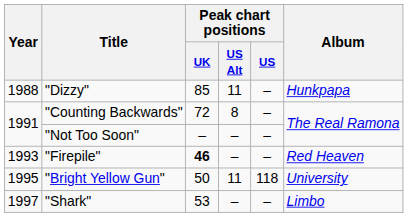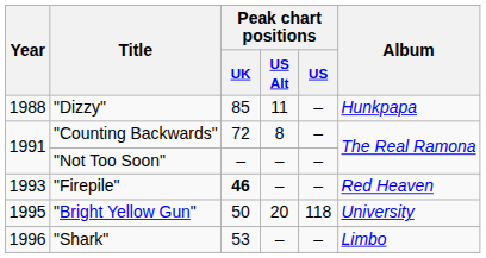 <table class="wikitable">
 <tr>
 <th rowspan="2">Year</th>
 <th rowspan="2">Title</th>
 <th colspan="3">Peak chart positions</th>
 <th rowspan="2">Album</th>
 </tr>
 <tr>
 <th width="30"><small><a href='#'>UK</a></small></th>
 <th width="30"><small><a href='#'>US Alt</a></small></th>
 <th width="30"><small><a href='#'>US</a></small></th>
 </tr>
 <tr>
 <td>1988</td>
 <td>"Dizzy"</td>
 <td style="text-align:center;">85</td>
 <td style="text-align:center;">11</td>
 <td style="text-align:center;">–</td>
 <td rowspan="1"><em><a href='#'>Hunkpapa</a></em></td>
 </tr>
 <tr>
 <td rowspan="2">1991</td>
 <td>"Counting Backwards"</td>
 <td style="text-align:center;">72</td>
 <td style="text-align:center;">8</td>
 <td style="text-align:center;">–</td>
 <td rowspan="2"><em><a href='#'>The Real Ramona</a></em></td>
 </tr>
 <tr>
 <td>"Not Too Soon"</td>
 <td style="text-align:center;">–</td>
 <td style="text-align:center;">–</td>
 <td style="text-align:center;">–</td>
 </tr>
 <tr>
 <td>1993</td>
 <td>"Firepile"</td>
 <td style="text-align:center;"><strong>46</strong></td>
 <td style="text-align:center;">–</td>
 <td style="text-align:center;">–</td>
 <td><em><a href='#'>Red Heaven</a></em></td>
 </tr>
 <tr>
 <td>1995</td>
 <td>"<a href='#'>Bright Yellow Gun</a>"</td>
 <td style="text-align:center;">50</td>
-<td style="text-align:center;">11</td>
+<td style="text-align:center;">20</td>
 <td style="text-align:center;">118</td>
 <td><em><a href='#'>University</a></em></td>
 </tr>
 <tr>
-<td>1997</td>
+<td>1996</td>
 <td>"Shark"</td>
 <td style="text-align:center;">53</td>
 <td style="text-align:center;">–</td>
 <td style="text-align:center;">–</td>
 <td><em><a href='#'>Limbo</a></em></td>
 </tr>
 </table>
